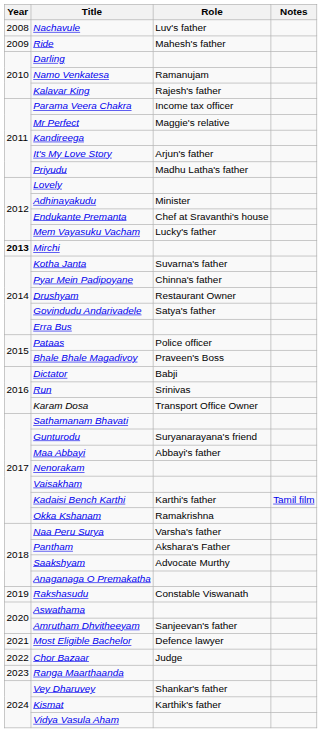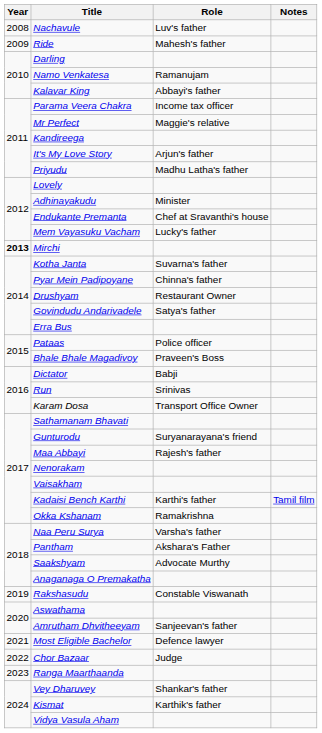 <table class="wikitable">
 <tr>
 <th>Year</th>
 <th>Title</th>
 <th>Role</th>
 <th>Notes</th>
 </tr>
 <tr>
 <td>2008</td>
 <td><em><a href='#'>Nachavule</a></em></td>
 <td>Luv's father</td>
 <td></td>
 </tr>
 <tr>
 <td>2009</td>
 <td><em><a href='#'>Ride</a></em></td>
 <td>Mahesh's father</td>
 <td></td>
 </tr>
 <tr>
 <td rowspan="3">2010</td>
 <td><em><a href='#'>Darling</a></em></td>
 <td></td>
 <td></td>
 </tr>
 <tr>
 <td><em><a href='#'>Namo Venkatesa</a></em></td>
 <td>Ramanujam</td>
 <td></td>
 </tr>
 <tr>
 <td><em><a href='#'>Kalavar King</a></em></td>
-<td>Rajesh's father</td>
+<td>Abbayi's father</td>
 <td></td>
 </tr>
 <tr>
 <td rowspan="5">2011</td>
 <td><em><a href='#'>Parama Veera Chakra</a></em></td>
 <td>Income tax officer</td>
 <td></td>
 </tr>
 <tr>
 <td><em><a href='#'>Mr Perfect</a></em></td>
 <td>Maggie's relative</td>
 <td></td>
 </tr>
 <tr>
 <td><em><a href='#'>Kandireega</a></em></td>
 <td></td>
 <td></td>
 </tr>
 <tr>
 <td><em><a href='#'>It's My Love Story</a></em></td>
 <td>Arjun's father</td>
 <td></td>
 </tr>
 <tr>
 <td><em><a href='#'>Priyudu</a></em></td>
 <td>Madhu Latha's father</td>
 <td></td>
 </tr>
 <tr>
 <td rowspan="4">2012</td>
 <td><em><a href='#'>Lovely</a></em></td>
 <td></td>
 <td></td>
 </tr>
 <tr>
 <td><em><a href='#'>Adhinayakudu</a></em></td>
 <td>Minister</td>
 <td></td>
 </tr>
 <tr>
 <td><em><a href='#'>Endukante Premanta</a></em></td>
 <td>Chef at Sravanthi's house</td>
 <td></td>
 </tr>
 <tr>
 <td><em><a href='#'>Mem Vayasuku Vacham</a></em></td>
 <td>Lucky's father</td>
 <td></td>
 </tr>
 <tr>
 <td><strong>2013</strong></td>
 <td><em><a href='#'>Mirchi</a></em></td>
 <td></td>
 <td></td>
 </tr>
 <tr>
 <td rowspan="5">2014</td>
 <td><em><a href='#'>Kotha Janta</a></em></td>
 <td>Suvarna's father</td>
 <td></td>
 </tr>
 <tr>
 <td><em><a href='#'>Pyar Mein Padipoyane</a></em></td>
 <td>Chinna's father</td>
 <td></td>
 </tr>
 <tr>
 <td><em><a href='#'>Drushyam</a></em></td>
 <td>Restaurant Owner</td>
 <td></td>
 </tr>
 <tr>
 <td><em><a href='#'>Govindudu Andarivadele</a></em></td>
 <td>Satya's father</td>
 <td></td>
 </tr>
 <tr>
 <td><em><a href='#'>Erra Bus</a></em></td>
 <td></td>
 <td></td>
 </tr>
 <tr>
 <td rowspan="2">2015</td>
 <td><em><a href='#'>Pataas</a></em></td>
 <td>Police officer</td>
 <td></td>
 </tr>
 <tr>
 <td><em><a href='#'>Bhale Bhale Magadivoy</a> </em></td>
 <td>Praveen's Boss</td>
 <td></td>
 </tr>
 <tr>
 <td rowspan="3">2016</td>
 <td><em><a href='#'>Dictator</a></em></td>
 <td>Babji</td>
 <td></td>
 </tr>
 <tr>
 <td><em><a href='#'>Run</a></em></td>
 <td>Srinivas</td>
 <td></td>
 </tr>
 <tr>
 <td><em>Karam Dosa</em></td>
 <td>Transport Office Owner</td>
 <td></td>
 </tr>
 <tr>
 <td rowspan="7">2017</td>
 <td><em><a href='#'>Sathamanam Bhavati</a></em></td>
 <td></td>
 <td></td>
 </tr>
 <tr>
 <td><em><a href='#'>Gunturodu</a></em></td>
 <td>Suryanarayana's friend</td>
 <td></td>
 </tr>
 <tr>
 <td><em><a href='#'>Maa Abbayi</a></em></td>
-<td>Abbayi's father</td>
+<td>Rajesh's father</td>
 <td></td>
 </tr>
 <tr>
 <td><em><a href='#'>Nenorakam</a></em></td>
 <td></td>
 <td></td>
 </tr>
 <tr>
 <td><em><a href='#'>Vaisakham</a></em></td>
 <td></td>
 <td></td>
 </tr>
 <tr>
 <td><em><a href='#'>Kadaisi Bench Karthi</a></em></td>
 <td>Karthi's father</td>
 <td><a href='#'>Tamil film</a></td>
 </tr>
 <tr>
 <td><em><a href='#'>Okka Kshanam</a></em></td>
 <td>Ramakrishna</td>
 <td></td>
 </tr>
 <tr>
 <td rowspan="4">2018</td>
 <td><em><a href='#'>Naa Peru Surya</a></em></td>
 <td>Varsha's father</td>
 <td></td>
 </tr>
 <tr>
 <td><em><a href='#'>Pantham</a></em></td>
 <td>Akshara's Father</td>
 <td></td>
 </tr>
 <tr>
 <td><em><a href='#'>Saakshyam</a></em></td>
 <td>Advocate Murthy</td>
 <td></td>
 </tr>
 <tr>
 <td><em><a href='#'>Anaganaga O Premakatha</a></em></td>
 <td></td>
 <td></td>
 </tr>
 <tr>
 <td>2019</td>
 <td><em><a href='#'>Rakshasudu</a></em></td>
 <td>Constable Viswanath</td>
 <td></td>
 </tr>
 <tr>
 <td rowspan="2">2020</td>
 <td><em><a href='#'>Aswathama</a></em></td>
 <td></td>
 <td></td>
 </tr>
 <tr>
 <td><em><a href='#'>Amrutham Dhvitheeyam</a></em></td>
 <td>Sanjeevan's father</td>
 <td></td>
 </tr>
 <tr>
 <td>2021</td>
 <td><em><a href='#'>Most Eligible Bachelor</a></em></td>
 <td>Defence lawyer</td>
 <td></td>
 </tr>
 <tr>
 <td>2022</td>
 <td><em><a href='#'>Chor Bazaar</a></em></td>
 <td>Judge</td>
 <td></td>
 </tr>
 <tr>
 <td>2023</td>
 <td><em><a href='#'>Ranga Maarthaanda</a></em></td>
 <td></td>
 <td></td>
 </tr>
 <tr>
 <td rowspan="3">2024</td>
 <td><em><a href='#'>Vey Dharuvey</a></em></td>
 <td>Shankar's father</td>
 <td></td>
 </tr>
 <tr>
 <td><a href='#'><em>Kismat</em></a></td>
 <td>Karthik's father</td>
 <td></td>
 </tr>
 <tr>
 <td><em><a href='#'>Vidya Vasula Aham</a></em></td>
 <td></td>
 <td></td>
 </tr>
 </table>
